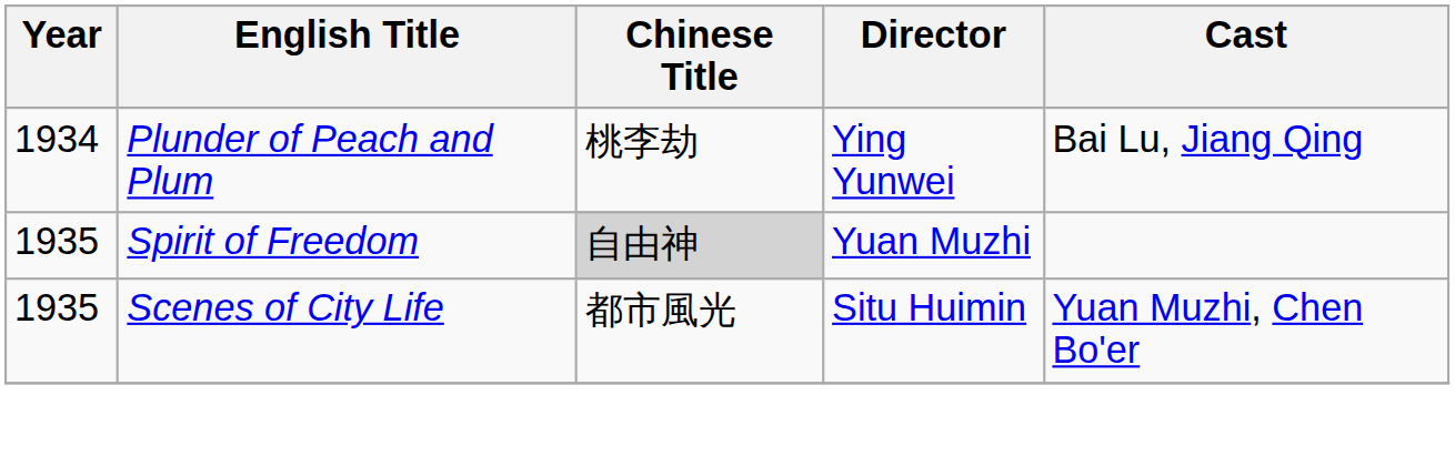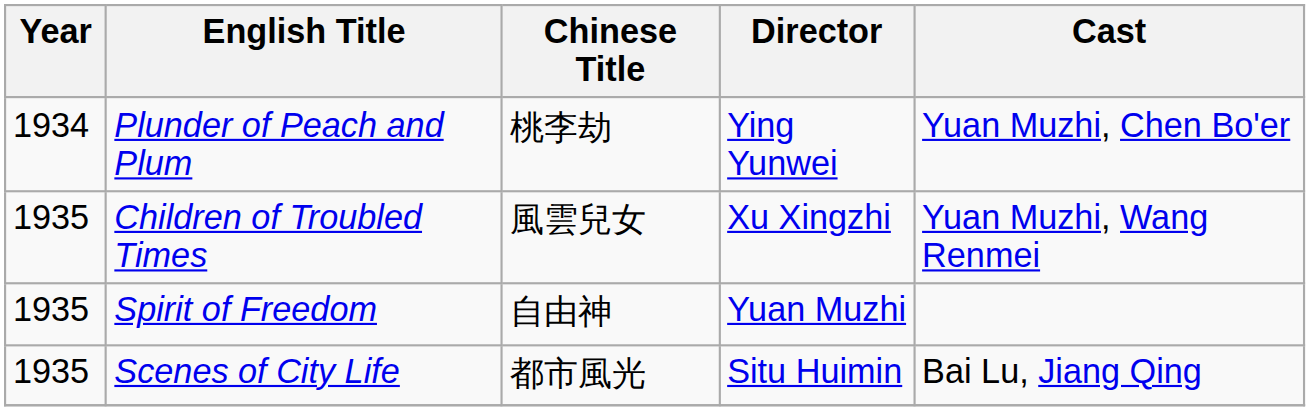 <table class="wikitable">
 <tr>
 <th align="left" valign="top" width="40">Year</th>
 <th align="left" valign="top">English Title</th>
 <th align="left" valign="top">Chinese Title</th>
 <th align="left" valign="top">Director</th>
 <th align="left" valign="top">Cast</th>
 </tr>
 <tr>
 <td align="left" valign="top">1934</td>
 <td align="left" valign="top"><em><a href='#'>Plunder of Peach and Plum</a></em></td>
 <td align="left" valign="top">桃李劫</td>
 <td align="left" valign="top"><a href='#'>Ying Yunwei</a></td>
-<td align="left" valign="top">Bai Lu, <a href='#'>Jiang Qing</a></td>
+<td align="left" valign="top"><a href='#'>Yuan Muzhi</a>, <a href='#'>Chen Bo'er</a></td>
+</tr>
+<tr>
+<td align="left" valign="top">1935</td>
+<td align="left" valign="top"><em><a href='#'>Children of Troubled Times</a></em></td>
+<td align="left" valign="top">風雲兒女</td>
+<td align="left" valign="top"><a href='#'>Xu Xingzhi</a></td>
+<td align="left" valign="top"><a href='#'>Yuan Muzhi</a>, <a href='#'>Wang Renmei</a></td>
 </tr>
 <tr>
 <td align="left" valign="top">1935</td>
 <td align="left" valign="top"><em><a href='#'>Spirit of Freedom</a></em></td>
-<td align="left" valign="top" style="background: lightgrey;">自由神</td>
+<td align="left" valign="top">自由神</td>
 <td align="left" valign="top"><a href='#'>Yuan Muzhi</a></td>
 <td align="left" valign="top"></td>
 </tr>
 <tr>
 <td align="left" valign="top">1935</td>
 <td align="left" valign="top"><em><a href='#'>Scenes of City Life</a></em></td>
 <td align="left" valign="top">都市風光</td>
 <td align="left" valign="top"><a href='#'>Situ Huimin</a></td>
-<td align="left" valign="top"><a href='#'>Yuan Muzhi</a>, <a href='#'>Chen Bo'er</a></td>
+<td align="left" valign="top">Bai Lu, <a href='#'>Jiang Qing</a></td>
 </tr>
 <tr>
 </tr>
 </table>
